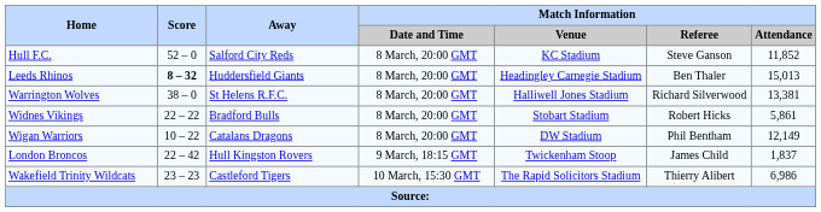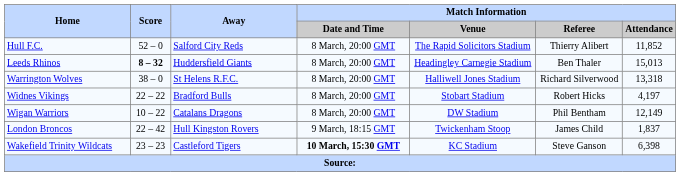 <table border=1 style="border-collapse:collapse; font-size:80%; text-align:center;" cellpadding=3 cellspacing=0 width=100%>
 <tr bgcolor=#C1D8FF>
 <th rowspan=2 width=19%>Home</th>
 <th rowspan=2 width=6%>Score</th>
 <th rowspan=2 width=19%>Away</th>
 <th colspan=6>Match Information</th>
 </tr>
 <tr bgcolor=#CCCCCC>
 <th width=17%>Date and Time</th>
 <th width=19%>Venue</th>
 <th width=13%>Referee</th>
 <th width=7%>Attendance</th>
 </tr>
 <tr bgcolor=#F5FAFF>
 <td align=left> <a href='#'>Hull F.C.</a></td>
 <td>52 – 0</td>
 <td align=left> <a href='#'>Salford City Reds</a></td>
 <td>8 March, 20:00 <a href='#'>GMT</a></td>
-<td><a href='#'>KC Stadium</a></td>
-<td>Steve Ganson</td>
+<td><a href='#'>The Rapid Solicitors Stadium</a></td>
+<td>Thierry Alibert</td>
 <td>11,852</td>
 </tr>
 <tr bgcolor=#F5FAFF>
 <td align=left> <a href='#'>Leeds Rhinos</a></td>
 <td><strong>8 – 32</strong></td>
 <td align=left> <a href='#'>Huddersfield Giants</a></td>
 <td>8 March, 20:00 <a href='#'>GMT</a></td>
 <td><a href='#'>Headingley Carnegie Stadium</a></td>
 <td>Ben Thaler</td>
 <td>15,013</td>
 </tr>
 <tr bgcolor=#F5FAFF>
 <td align=left> <a href='#'>Warrington Wolves</a></td>
 <td>38 – 0</td>
 <td align=left> <a href='#'>St Helens R.F.C.</a></td>
 <td>8 March, 20:00 <a href='#'>GMT</a></td>
 <td><a href='#'>Halliwell Jones Stadium</a></td>
 <td>Richard Silverwood</td>
-<td>13,381</td>
+<td>13,318</td>
 </tr>
 <tr bgcolor=#F5FAFF>
 <td align=left> <a href='#'>Widnes Vikings</a></td>
 <td>22 – 22</td>
 <td align=left> <a href='#'>Bradford Bulls</a></td>
 <td>8 March, 20:00 <a href='#'>GMT</a></td>
 <td><a href='#'>Stobart Stadium</a></td>
 <td>Robert Hicks</td>
-<td>5,861</td>
+<td>4,197</td>
 </tr>
 <tr bgcolor=#F5FAFF>
 <td align=left> <a href='#'>Wigan Warriors</a></td>
 <td>10 – 22</td>
 <td align=left> <a href='#'>Catalans Dragons</a></td>
 <td>8 March, 20:00 <a href='#'>GMT</a></td>
 <td><a href='#'>DW Stadium</a></td>
 <td>Phil Bentham</td>
 <td>12,149</td>
 </tr>
 <tr bgcolor=#F5FAFF>
 <td align=left> <a href='#'>London Broncos</a></td>
 <td>22 – 42</td>
 <td align=left> <a href='#'>Hull Kingston Rovers</a></td>
 <td>9 March, 18:15 <a href='#'>GMT</a></td>
 <td><a href='#'>Twickenham Stoop</a></td>
 <td>James Child</td>
 <td>1,837</td>
 </tr>
 <tr bgcolor=#F5FAFF>
 <td align=left> <a href='#'>Wakefield Trinity Wildcats</a></td>
 <td>23 – 23</td>
 <td align=left> <a href='#'>Castleford Tigers</a></td>
-<td>10 March, 15:30 <a href='#'>GMT</a></td>
-<td><a href='#'>The Rapid Solicitors Stadium</a></td>
-<td>Thierry Alibert</td>
-<td>6,986</td>
+<td><strong>10 March, 15:30 <a href='#'>GMT</a></strong></td>
+<td><a href='#'>KC Stadium</a></td>
+<td>Steve Ganson</td>
+<td>6,398</td>
 </tr>
 <tr bgcolor=#C1D8FF>
 <th colspan=12>Source:</th>
 </tr>
 </table>
